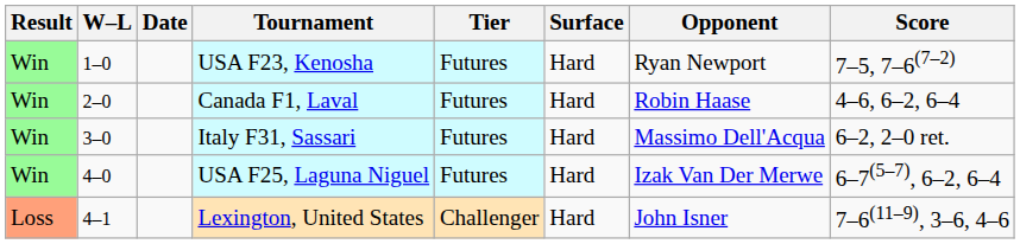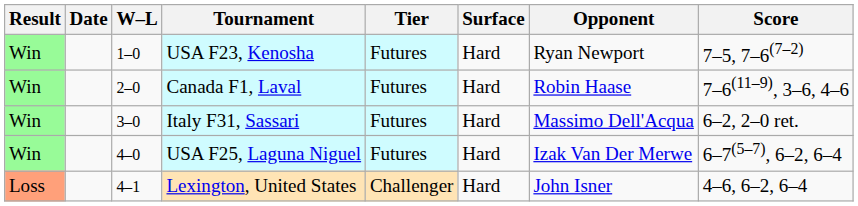 <table class="sortable wikitable">
 <tr>
 <th>Result</th>
+<th>Date</th>
 <th class="unsortable">W–L</th>
-<th>Date</th>
 <th>Tournament</th>
 <th>Tier</th>
 <th>Surface</th>
 <th>Opponent</th>
 <th class="unsortable">Score</th>
 </tr>
 <tr>
 <td style="background:#98fb98;">Win</td>
+<td></td>
 <td><small>1–0</small></td>
-<td></td>
 <td style="background:#cffcff;">USA F23, <a href='#'>Kenosha</a></td>
 <td style="background:#cffcff;">Futures</td>
 <td>Hard</td>
 <td> Ryan Newport</td>
 <td>7–5, 7–6<sup>(7–2)</sup></td>
 </tr>
 <tr>
 <td style="background:#98fb98;">Win</td>
+<td></td>
 <td><small>2–0</small></td>
-<td></td>
 <td style="background:#cffcff;">Canada F1, <a href='#'>Laval</a></td>
 <td style="background:#cffcff;">Futures</td>
 <td>Hard</td>
 <td> <a href='#'>Robin Haase</a></td>
-<td>4–6, 6–2, 6–4</td>
+<td>7–6<sup>(11–9)</sup>, 3–6, 4–6</td>
 </tr>
 <tr>
 <td style="background:#98fb98;">Win</td>
+<td></td>
 <td><small>3–0</small></td>
-<td></td>
 <td style="background:#cffcff;">Italy F31, <a href='#'>Sassari</a></td>
 <td style="background:#cffcff;">Futures</td>
 <td>Hard</td>
 <td> <a href='#'>Massimo Dell'Acqua</a></td>
 <td>6–2, 2–0 ret.</td>
 </tr>
 <tr>
 <td style="background:#98fb98;">Win</td>
+<td></td>
 <td><small>4–0</small></td>
-<td></td>
 <td style="background:#cffcff;">USA F25, <a href='#'>Laguna Niguel</a></td>
 <td style="background:#cffcff;">Futures</td>
 <td>Hard</td>
 <td> <a href='#'>Izak Van Der Merwe</a></td>
 <td>6–7<sup>(5–7)</sup>, 6–2, 6–4</td>
 </tr>
 <tr>
 <td style="background:#ffa07a;">Loss</td>
+<td></td>
 <td><small>4–1</small></td>
-<td></td>
 <td style="background:moccasin;"><a href='#'>Lexington</a>, United States</td>
 <td style="background:moccasin;">Challenger</td>
 <td>Hard</td>
 <td> <a href='#'>John Isner</a></td>
-<td>7–6<sup>(11–9)</sup>, 3–6, 4–6</td>
+<td>4–6, 6–2, 6–4</td>
 </tr>
 </table>
